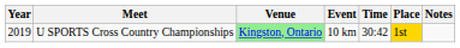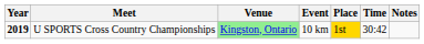 <table class="wikitable">
 <tr>
 <th>Year</th>
 <th>Meet</th>
 <th>Venue</th>
 <th>Event</th>
+<th>Place</th>
 <th>Time</th>
-<th>Place</th>
 <th>Notes</th>
 </tr>
 <tr>
-<td>2019</td>
+<td><strong>2019</strong></td>
 <td>U SPORTS Cross Country Championships</td>
 <td style="background: lightgreen;"><a href='#'>Kingston, Ontario</a></td>
 <td>10 km</td>
+<td bgcolor="gold">1st</td>
 <td>30:42</td>
-<td bgcolor="gold">1st</td>
 <td></td>
 </tr>
 </table>
